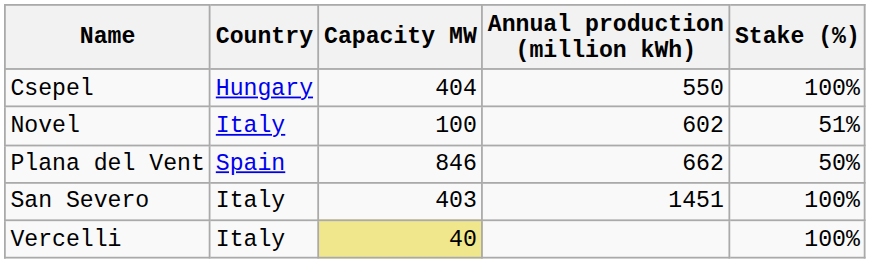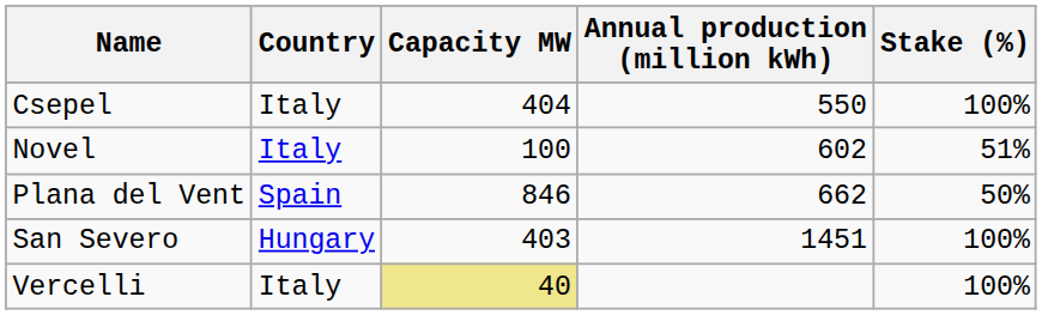 <table class="wikitable mw-collapsible mw-collapsed">
 <tr bgcolor="#DDDDDD">
 <th align="left">Name</th>
 <th align="left">Country</th>
 <th align="center">Capacity MW</th>
 <th align="center">Annual production<br>(million kWh)</th>
 <th align="center">Stake (%)</th>
 </tr>
 <tr>
 <td>Csepel</td>
-<td align="left"><a href='#'>Hungary</a></td>
+<td align="left">Italy</td>
 <td align="right">404</td>
 <td align="right">550</td>
 <td align="right">100%</td>
 </tr>
 <tr>
 <td>Novel</td>
 <td align="left"><a href='#'>Italy</a></td>
 <td align="right">100</td>
 <td align="right">602</td>
 <td align="right">51%</td>
 </tr>
 <tr>
 <td>Plana del Vent</td>
 <td align="left"><a href='#'>Spain</a></td>
 <td align="right">846</td>
 <td align="right">662</td>
 <td align="right">50%</td>
 </tr>
 <tr>
 <td>San Severo</td>
-<td align="left">Italy</td>
+<td align="left"><a href='#'>Hungary</a></td>
 <td align="right">403</td>
 <td align="right">1451</td>
 <td align="right">100%</td>
 </tr>
 <tr>
 <td>Vercelli</td>
 <td align="left">Italy</td>
 <td align="right" style="background: khaki;">40</td>
 <td align="right"></td>
 <td align="right">100%</td>
 </tr>
 </table>
